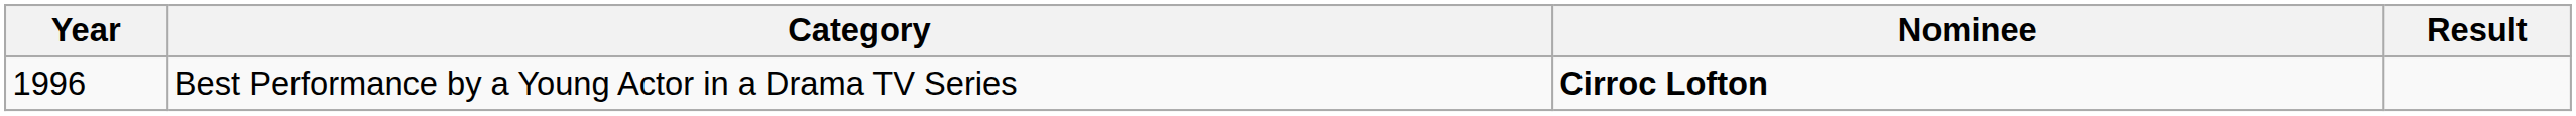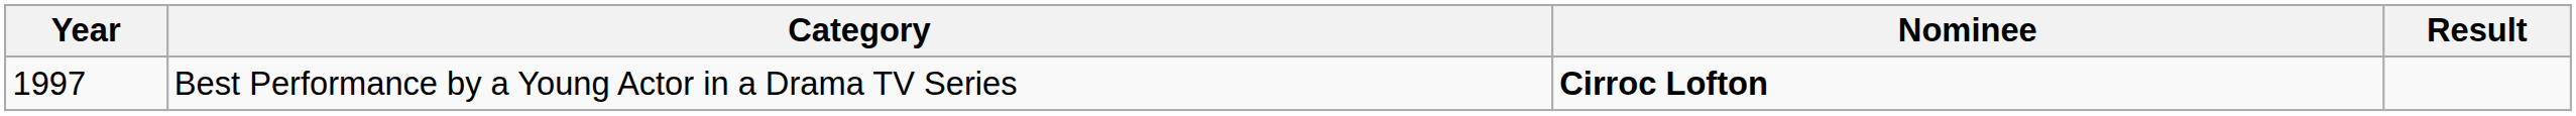 <table class="wikitable">
 <tr>
 <th width="3.5%">Year</th>
 <th width="30%">Category</th>
 <th width="18%">Nominee</th>
 <th width="3.5%">Result</th>
 </tr>
 <tr>
-<td>1996</td>
+<td>1997</td>
 <td>Best Performance by a Young Actor in a Drama TV Series</td>
 <td><strong>Cirroc Lofton</strong></td>
 <td></td>
 </tr>
 </table>
